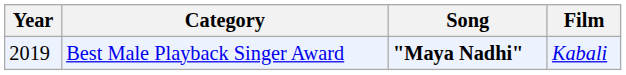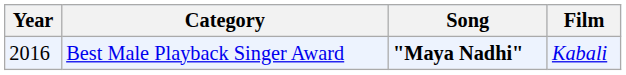 <table class="wikitable" width="55%">
 <tr bgcolor="#d1e4fd">
 <th>Year</th>
 <th>Category</th>
 <th>Song</th>
 <th>Film</th>
 </tr>
 <tr bgcolor=#edf3fe>
-<td>2019</td>
+<td>2016</td>
 <td><a href='#'>Best Male Playback Singer Award</a></td>
 <td><strong>"Maya Nadhi"</strong></td>
 <td><em><a href='#'>Kabali</a></em></td>
 </tr>
 </table>
